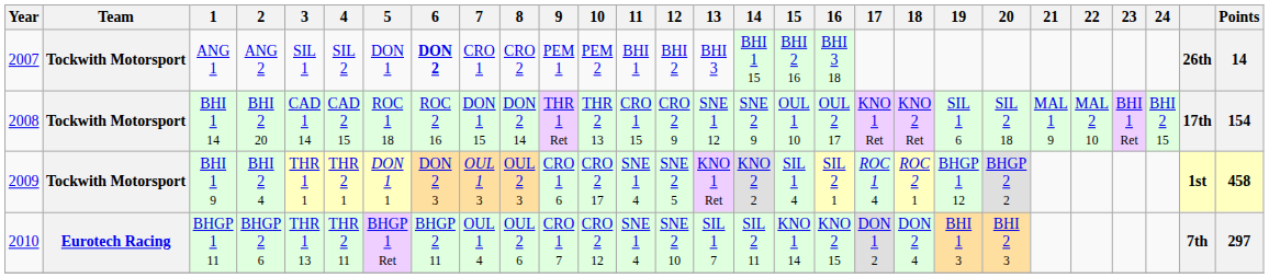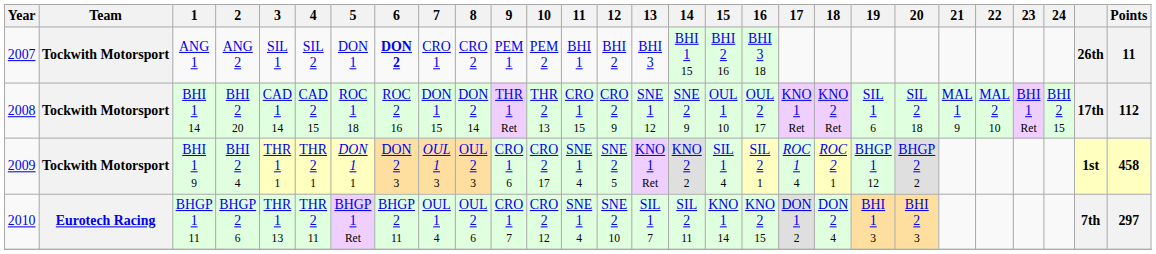 <table class="wikitable" style="text-align:center; font-size:85%">
 <tr>
 <th>Year</th>
 <th>Team</th>
 <th>1</th>
 <th>2</th>
 <th>3</th>
 <th>4</th>
 <th>5</th>
 <th>6</th>
 <th>7</th>
 <th>8</th>
 <th>9</th>
 <th>10</th>
 <th>11</th>
 <th>12</th>
 <th>13</th>
 <th>14</th>
 <th>15</th>
 <th>16</th>
 <th>17</th>
 <th>18</th>
 <th>19</th>
 <th>20</th>
 <th>21</th>
 <th>22</th>
 <th>23</th>
 <th>24</th>
 <th></th>
 <th>Points</th>
 </tr>
 <tr>
 <td><a href='#'>2007</a></td>
 <th>Tockwith Motorsport</th>
 <td style="background:#;"><a href='#'>ANG<br>1</a><br><small></small></td>
 <td style="background:#;"><a href='#'>ANG<br>2</a><br><small></small></td>
 <td style="background:#;"><a href='#'>SIL<br>1</a><br><small></small></td>
 <td style="background:#;"><a href='#'>SIL<br>2</a><br><small></small></td>
 <td style="background:#;"><a href='#'>DON<br>1</a><br><small></small></td>
 <td style="background:#;"><strong><a href='#'>DON<br>2</a><br><small></small></strong></td>
 <td style="background:#;"><a href='#'>CRO<br>1</a><br><small></small></td>
 <td style="background:#;"><a href='#'>CRO<br>2</a><br><small></small></td>
 <td style="background:#;"><a href='#'>PEM<br>1</a><br><small></small></td>
 <td style="background:#;"><a href='#'>PEM<br>2</a><br><small></small></td>
 <td style="background:#;"><a href='#'>BHI<br>1</a><br><small></small></td>
 <td style="background:#;"><a href='#'>BHI<br>2</a><br><small></small></td>
 <td style="background:#;"><a href='#'>BHI<br>3</a><br><small></small></td>
 <td style="background:#DFFFDF;"><a href='#'>BHI<br>1</a><br><small>15</small></td>
 <td style="background:#DFFFDF;"><a href='#'>BHI<br>2</a><br><small>16</small></td>
 <td style="background:#DFFFDF;"><a href='#'>BHI<br>3</a><br><small>18</small></td>
 <td></td>
 <td></td>
 <td></td>
 <td></td>
 <td></td>
 <td></td>
 <td></td>
 <td></td>
 <th>26th</th>
-<th>14</th>
+<th>11</th>
 </tr>
 <tr>
 <td><a href='#'>2008</a></td>
 <th>Tockwith Motorsport</th>
 <td style="background:#DFFFDF;"><a href='#'>BHI<br>1</a><br><small>14</small></td>
 <td style="background:#DFFFDF;"><a href='#'>BHI<br>2</a><br><small>20</small></td>
 <td style="background:#DFFFDF;"><a href='#'>CAD<br>1</a><br><small>14</small></td>
 <td style="background:#DFFFDF;"><a href='#'>CAD<br>2</a><br><small>15</small></td>
 <td style="background:#DFFFDF;"><a href='#'>ROC<br>1</a><br><small>18</small></td>
 <td style="background:#DFFFDF;"><a href='#'>ROC<br>2</a><br><small>16</small></td>
 <td style="background:#DFFFDF;"><a href='#'>DON<br>1</a><br><small>15</small></td>
 <td style="background:#DFFFDF;"><a href='#'>DON<br>2</a><br><small>14</small></td>
 <td style="background:#EFCFFF;"><a href='#'>THR<br>1</a><br><small>Ret</small></td>
 <td style="background:#DFFFDF;"><a href='#'>THR<br>2</a><br><small>13</small></td>
 <td style="background:#DFFFDF;"><a href='#'>CRO<br>1</a><br><small>15</small></td>
 <td style="background:#DFFFDF;"><a href='#'>CRO<br>2</a><br><small>9</small></td>
 <td style="background:#DFFFDF;"><a href='#'>SNE<br>1</a><br><small>12</small></td>
 <td style="background:#DFFFDF;"><a href='#'>SNE<br>2</a><br><small>9</small></td>
 <td style="background:#DFFFDF;"><a href='#'>OUL<br>1</a><br><small>10</small></td>
 <td style="background:#DFFFDF;"><a href='#'>OUL<br>2</a><br><small>17</small></td>
 <td style="background:#EFCFFF;"><a href='#'>KNO<br>1</a><br><small>Ret</small></td>
 <td style="background:#EFCFFF;"><a href='#'>KNO<br>2</a><br><small>Ret</small></td>
 <td style="background:#DFFFDF;"><a href='#'>SIL<br>1</a><br><small>6</small></td>
 <td style="background:#DFFFDF;"><a href='#'>SIL<br>2</a><br><small>18</small></td>
 <td style="background:#DFFFDF;"><a href='#'>MAL<br>1</a><br><small>9</small></td>
 <td style="background:#DFFFDF;"><a href='#'>MAL<br>2</a><br><small>10</small></td>
 <td style="background:#EFCFFF;"><a href='#'>BHI<br>1</a><br><small>Ret</small></td>
 <td style="background:#DFFFDF;"><a href='#'>BHI<br>2</a><br><small>15</small></td>
 <th>17th</th>
-<th>154</th>
+<th>112</th>
 </tr>
 <tr>
 <td><a href='#'>2009</a></td>
 <th>Tockwith Motorsport</th>
 <td style="background:#DFFFDF;"><a href='#'>BHI<br>1</a><br><small>9</small></td>
 <td style="background:#DFFFDF;"><a href='#'>BHI<br>2</a><br><small>4</small></td>
 <td style="background:#FFFFBF;"><a href='#'>THR<br>1</a><br><small>1</small></td>
 <td style="background:#FFFFBF;"><a href='#'>THR<br>2</a><br><small>1</small></td>
 <td style="background:#FFFFBF;"><em><a href='#'>DON<br>1</a></em><br><small>1</small></td>
 <td style="background:#FFDF9F;"><a href='#'>DON<br>2</a><br><small>3</small></td>
 <td style="background:#FFDF9F;"><em><a href='#'>OUL<br>1</a></em><br><small>3</small></td>
 <td style="background:#FFDF9F;"><a href='#'>OUL<br>2</a><br><small>3</small></td>
 <td style="background:#DFFFDF;"><a href='#'>CRO<br>1</a><br><small>6</small></td>
 <td style="background:#DFFFDF;"><a href='#'>CRO<br>2</a><br><small>17</small></td>
 <td style="background:#DFFFDF;"><a href='#'>SNE<br>1</a><br><small>4</small></td>
 <td style="background:#DFFFDF;"><a href='#'>SNE<br>2</a><br><small>5</small></td>
 <td style="background:#EFCFFF;"><a href='#'>KNO<br>1</a><br><small>Ret</small></td>
 <td style="background:#DFDFDF;"><a href='#'>KNO<br>2</a><br><small>2</small></td>
 <td style="background:#DFFFDF;"><a href='#'>SIL<br>1</a><br><small>4</small></td>
 <td style="background:#FFFFBF;"><a href='#'>SIL<br>2</a><br><small>1</small></td>
 <td style="background:#DFFFDF;"><em><a href='#'>ROC<br>1</a></em><br><small>4</small></td>
 <td style="background:#FFFFBF;"><em><a href='#'>ROC<br>2</a></em><br><small>1</small></td>
 <td style="background:#DFFFDF;"><a href='#'>BHGP<br>1</a><br><small>12</small></td>
 <td style="background:#DFDFDF;"><a href='#'>BHGP<br>2</a><br><small>2</small></td>
 <td></td>
 <td></td>
 <td></td>
 <td></td>
 <th style="background:#FFFFBF;">1st</th>
 <th style="background:#FFFFBF;">458</th>
 </tr>
 <tr>
 <td><a href='#'>2010</a></td>
 <th><a href='#'>Eurotech Racing</a></th>
 <td style="background:#DFFFDF;"><a href='#'>BHGP<br>1</a><br><small>11</small></td>
 <td style="background:#DFFFDF;"><a href='#'>BHGP<br>2</a><br><small>6</small></td>
 <td style="background:#DFFFDF;"><a href='#'>THR<br>1</a><br><small>13</small></td>
 <td style="background:#DFFFDF;"><a href='#'>THR<br>2</a><br><small>11</small></td>
 <td style="background:#EFCFFF;"><a href='#'>BHGP<br>1</a><br><small>Ret</small></td>
 <td style="background:#DFFFDF;"><a href='#'>BHGP<br>2</a><br><small>11</small></td>
 <td style="background:#DFFFDF;"><a href='#'>OUL<br>1</a><br><small>4</small></td>
 <td style="background:#DFFFDF;"><a href='#'>OUL<br>2</a><br><small>6</small></td>
 <td style="background:#DFFFDF;"><a href='#'>CRO<br>1</a><br><small>7</small></td>
 <td style="background:#DFFFDF;"><a href='#'>CRO<br>2</a><br><small>12</small></td>
 <td style="background:#DFFFDF;"><a href='#'>SNE<br>1</a><br><small>4</small></td>
 <td style="background:#DFFFDF;"><a href='#'>SNE<br>2</a><br><small>10</small></td>
 <td style="background:#DFFFDF;"><a href='#'>SIL<br>1</a><br><small>7</small></td>
 <td style="background:#DFFFDF;"><a href='#'>SIL<br>2</a><br><small>11</small></td>
 <td style="background:#DFFFDF;"><a href='#'>KNO<br>1</a><br><small>14</small></td>
 <td style="background:#DFFFDF;"><a href='#'>KNO<br>2</a><br><small>15</small></td>
 <td style="background:#DFDFDF;"><a href='#'>DON<br>1</a><br><small>2</small></td>
 <td style="background:#DFFFDF;"><a href='#'>DON<br>2</a><br><small>4</small></td>
 <td style="background:#FFDF9F;"><a href='#'>BHI<br>1</a><br><small>3</small></td>
 <td style="background:#FFDF9F;"><a href='#'>BHI<br>2</a><br><small>3</small></td>
 <td></td>
 <td></td>
 <td></td>
 <td></td>
 <th>7th</th>
 <th>297</th>
 </tr>
 <tr>
 </tr>
 </table>
